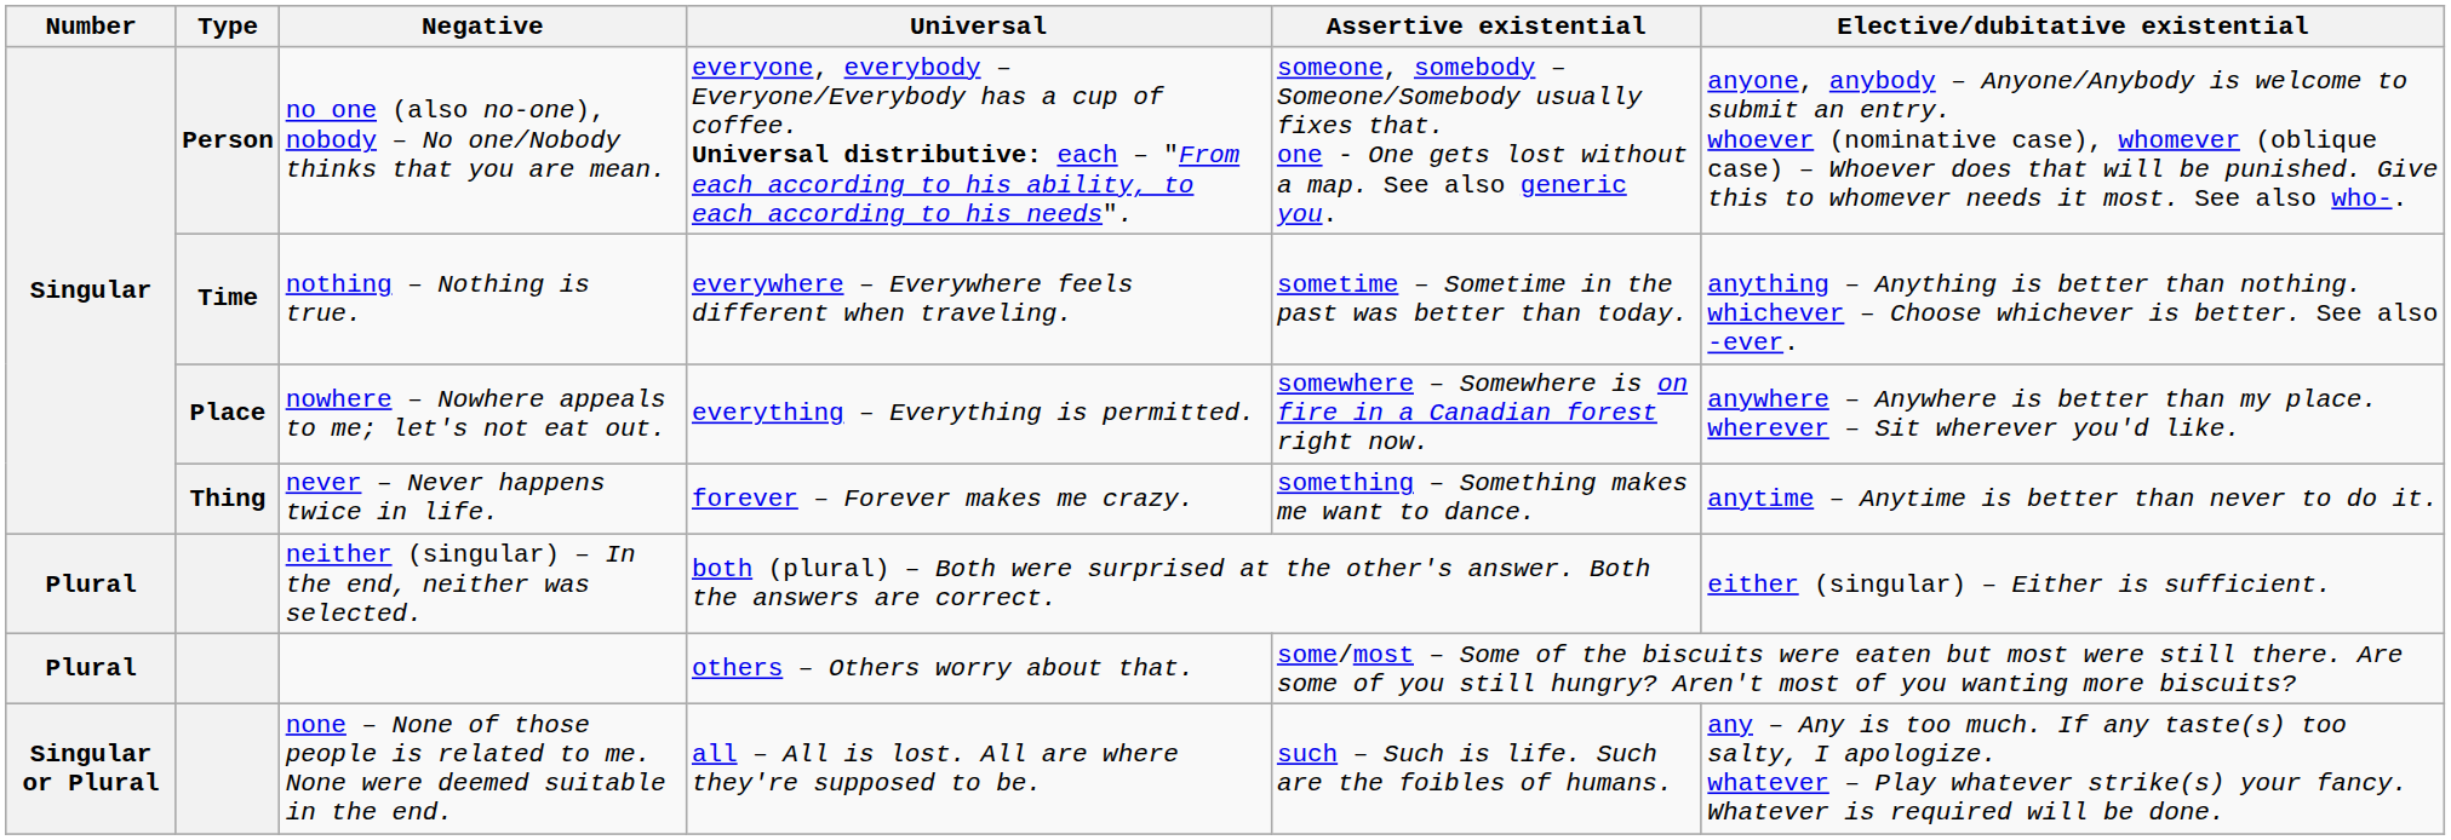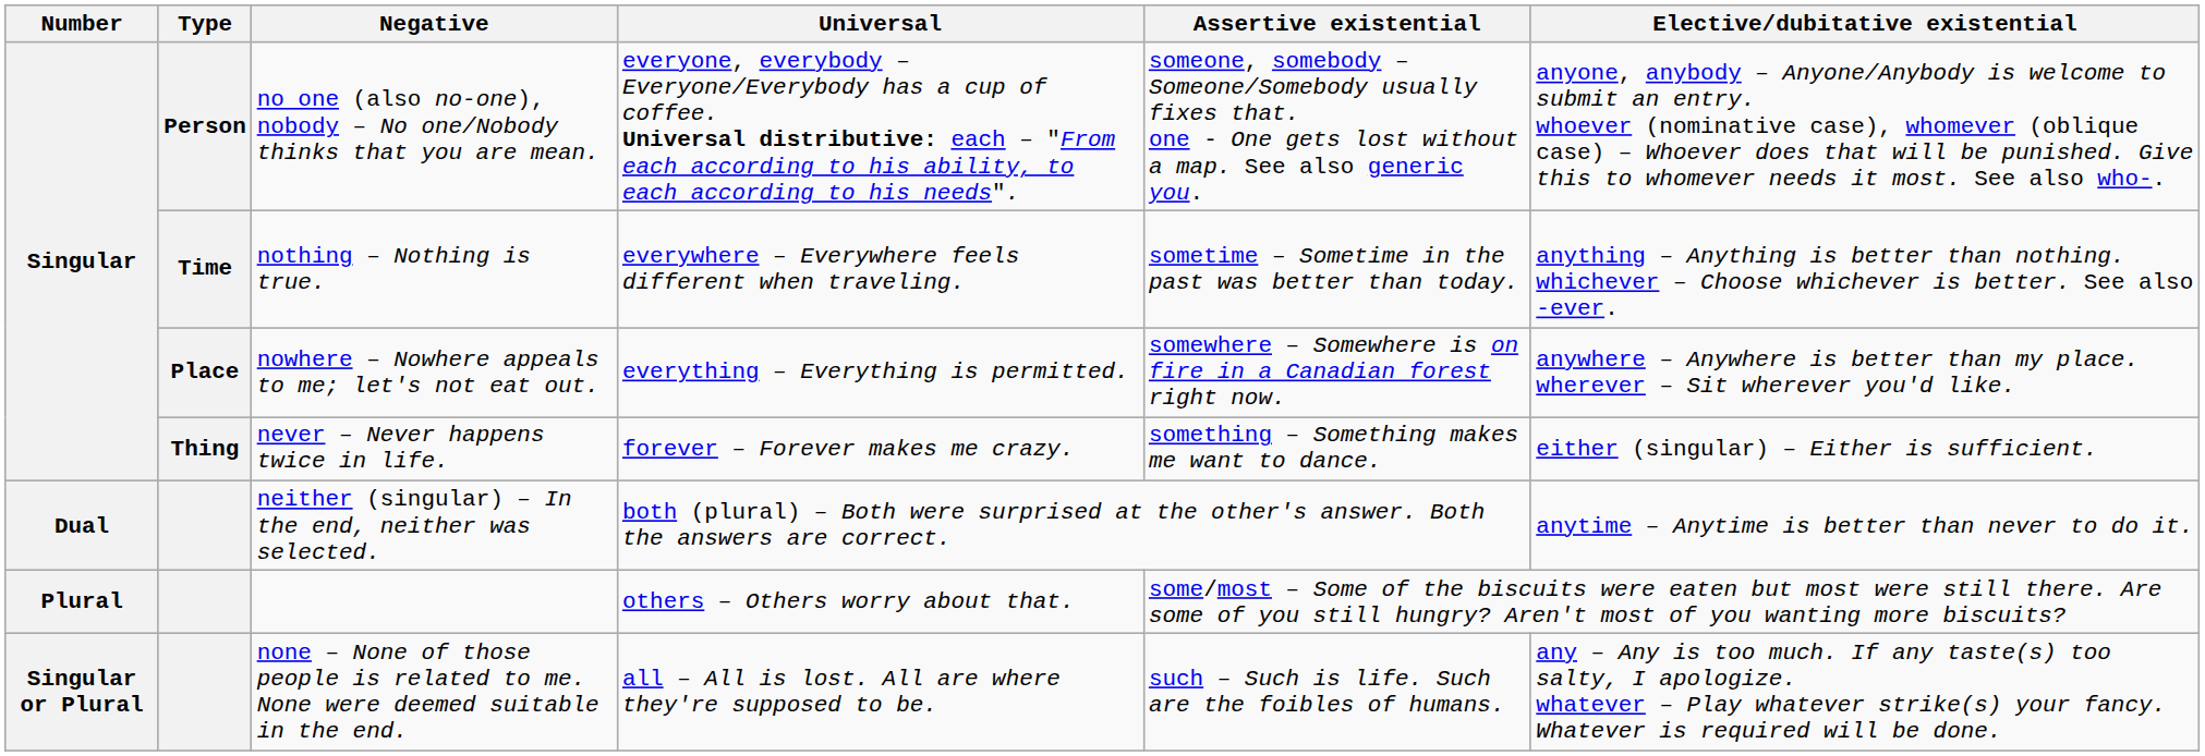 <table border="1" class="wikitable">
 <tr>
 <th>Number</th>
 <th>Type</th>
 <th>Negative</th>
 <th>Universal</th>
 <th>Assertive existential</th>
 <th>Elective/dubitative existential</th>
 </tr>
 <tr>
 <th rowspan="4">Singular</th>
 <th>Person</th>
 <td><a href='#'>no one</a> (also <em>no-one</em>), <a href='#'>nobody</a> – <em>No one/Nobody thinks that you are mean.</em></td>
 <td><a href='#'>everyone</a>, <a href='#'>everybody</a> – <em>Everyone/Everybody has a cup of coffee.</em><br><strong>Universal distributive:</strong> <a href='#'>each</a> – "<em><a href='#'>From each according to his ability, to each according to his needs</a></em>"<em>.</em></td>
 <td><a href='#'>someone</a>, <a href='#'>somebody</a> – <em>Someone/Somebody usually fixes that.</em><br><a href='#'>one</a> - <em>One gets lost without a map.</em> See also <a href='#'>generic <em>you</em></a>.</td>
 <td><a href='#'>anyone</a>, <a href='#'>anybody</a> – <em>Anyone/Anybody is welcome to submit an entry.</em><br><a href='#'>whoever</a> (nominative case), <a href='#'>whomever</a> (oblique case) – <em>Whoever does that will be punished. Give this to whomever needs it most.</em> See also <a href='#'>who-</a>.</td>
 </tr>
 <tr>
 <th>Time</th>
 <td><a href='#'>nothing</a> – <em>Nothing is true.</em></td>
 <td><a href='#'>everywhere</a> – <em>Everywhere feels different when traveling.</em></td>
 <td><a href='#'>sometime</a> – <em>Sometime in the past was better than today.</em></td>
 <td><br><a href='#'>anything</a> – <em>Anything is better than nothing.</em><br><a href='#'>whichever</a> – <em>Choose whichever is better.</em> See also <a href='#'>-ever</a>.</td>
 </tr>
 <tr>
 <th>Place</th>
 <td><a href='#'>nowhere</a> – <em>Nowhere appeals to me; let's not eat out.</em></td>
 <td><a href='#'>everything</a> – <em>Everything is permitted.</em></td>
 <td><a href='#'>somewhere</a> – <em>Somewhere is <a href='#'>on fire in a Canadian forest</a> right now.</em></td>
 <td><a href='#'>anywhere</a> – <em>Anywhere is better than my place.</em><br><a href='#'>wherever</a> – <em>Sit wherever you'd like.</em></td>
 </tr>
 <tr>
 <th>Thing</th>
 <td><a href='#'>never</a> – <em>Never happens twice in life.</em></td>
 <td><a href='#'>forever</a> – <em>Forever makes me crazy.</em></td>
 <td><a href='#'>something</a> – <em>Something makes me want to dance.</em></td>
-<td><a href='#'>anytime</a> – <em>Anytime is better than never to do it.</em></td>
+<td><a href='#'>either</a> (singular) – <em>Either is sufficient.</em></td>
 </tr>
 <tr>
-<th>Plural</th>
+<th>Dual</th>
 <th></th>
 <td><a href='#'>neither</a> (singular) – <em>In the end, neither was selected.</em></td>
 <td colspan="2"><a href='#'>both</a> (plural) – <em>Both were surprised at the other's answer. Both the answers are correct.</em></td>
-<td><a href='#'>either</a> (singular) – <em>Either is sufficient.</em></td>
+<td><a href='#'>anytime</a> – <em>Anytime is better than never to do it.</em></td>
 </tr>
 <tr>
 <th>Plural</th>
 <th></th>
 <td></td>
 <td><a href='#'>others</a> – <em>Others worry about that.</em></td>
 <td colspan="2"><a href='#'>some</a>/<a href='#'>most</a> – <em>Some of the biscuits were eaten but most were still there. Are some of you still hungry? Aren't most of you wanting more biscuits?</em></td>
 </tr>
 <tr>
 <th>Singular or Plural</th>
 <th></th>
 <td><a href='#'>none</a> – <em>None of those people is related to me.</em><br><em>None were deemed suitable in the end.</em></td>
 <td><a href='#'>all</a> – <em>All is lost. All are where they're supposed to be.</em></td>
 <td><a href='#'>such</a> – <em>Such is life. Such are the foibles of humans.</em></td>
 <td><a href='#'>any</a> – <em>Any is too much. If any taste(s) too salty, I apologize.</em><br><a href='#'>whatever</a> – <em>Play whatever strike(s) your fancy. Whatever is required will be done.</em></td>
 </tr>
 </table>
